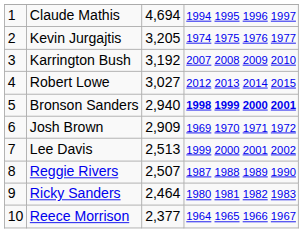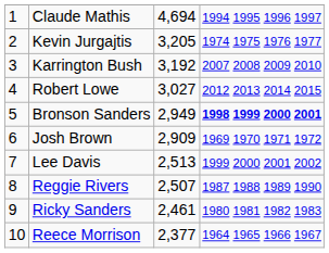 <table class="wikitable">
 <tr>
 </tr>
 <tr>
 <td>1</td>
 <td>Claude Mathis</td>
 <td>4,694</td>
 <td style="font-size:80%;"><a href='#'>1994</a> <a href='#'>1995</a> <a href='#'>1996</a> <a href='#'>1997</a></td>
 </tr>
 <tr>
 <td>2</td>
 <td>Kevin Jurgajtis</td>
 <td>3,205</td>
 <td style="font-size:80%;"><a href='#'>1974</a> <a href='#'>1975</a> <a href='#'>1976</a> <a href='#'>1977</a></td>
 </tr>
 <tr>
 <td>3</td>
 <td>Karrington Bush</td>
 <td>3,192</td>
 <td style="font-size:80%;"><a href='#'>2007</a> <a href='#'>2008</a> <a href='#'>2009</a> <a href='#'>2010</a></td>
 </tr>
 <tr>
 <td>4</td>
 <td>Robert Lowe</td>
 <td>3,027</td>
 <td style="font-size:80%;"><a href='#'>2012</a> <a href='#'>2013</a> <a href='#'>2014</a> <a href='#'>2015</a></td>
 </tr>
 <tr>
 <td>5</td>
 <td>Bronson Sanders</td>
-<td>2,940</td>
+<td>2,949</td>
 <td style="font-size:80%;"><strong><a href='#'>1998</a> <a href='#'>1999</a> <a href='#'>2000</a> <a href='#'>2001</a></strong></td>
 </tr>
 <tr>
 <td>6</td>
 <td>Josh Brown</td>
 <td>2,909</td>
 <td style="font-size:80%;"><a href='#'>1969</a> <a href='#'>1970</a> <a href='#'>1971</a> <a href='#'>1972</a></td>
 </tr>
 <tr>
 <td>7</td>
 <td>Lee Davis</td>
 <td>2,513</td>
 <td style="font-size:80%;"><a href='#'>1999</a> <a href='#'>2000</a> <a href='#'>2001</a> <a href='#'>2002</a></td>
 </tr>
 <tr>
 <td>8</td>
 <td><a href='#'>Reggie Rivers</a></td>
 <td>2,507</td>
 <td style="font-size:80%;"><a href='#'>1987</a> <a href='#'>1988</a> <a href='#'>1989</a> <a href='#'>1990</a></td>
 </tr>
 <tr>
 <td>9</td>
 <td><a href='#'>Ricky Sanders</a></td>
-<td>2,464</td>
+<td>2,461</td>
 <td style="font-size:80%;"><a href='#'>1980</a> <a href='#'>1981</a> <a href='#'>1982</a> <a href='#'>1983</a></td>
 </tr>
 <tr>
 <td>10</td>
 <td><a href='#'>Reece Morrison</a></td>
 <td>2,377</td>
 <td style="font-size:80%;"><a href='#'>1964</a> <a href='#'>1965</a> <a href='#'>1966</a> <a href='#'>1967</a></td>
 </tr>
 </table>
